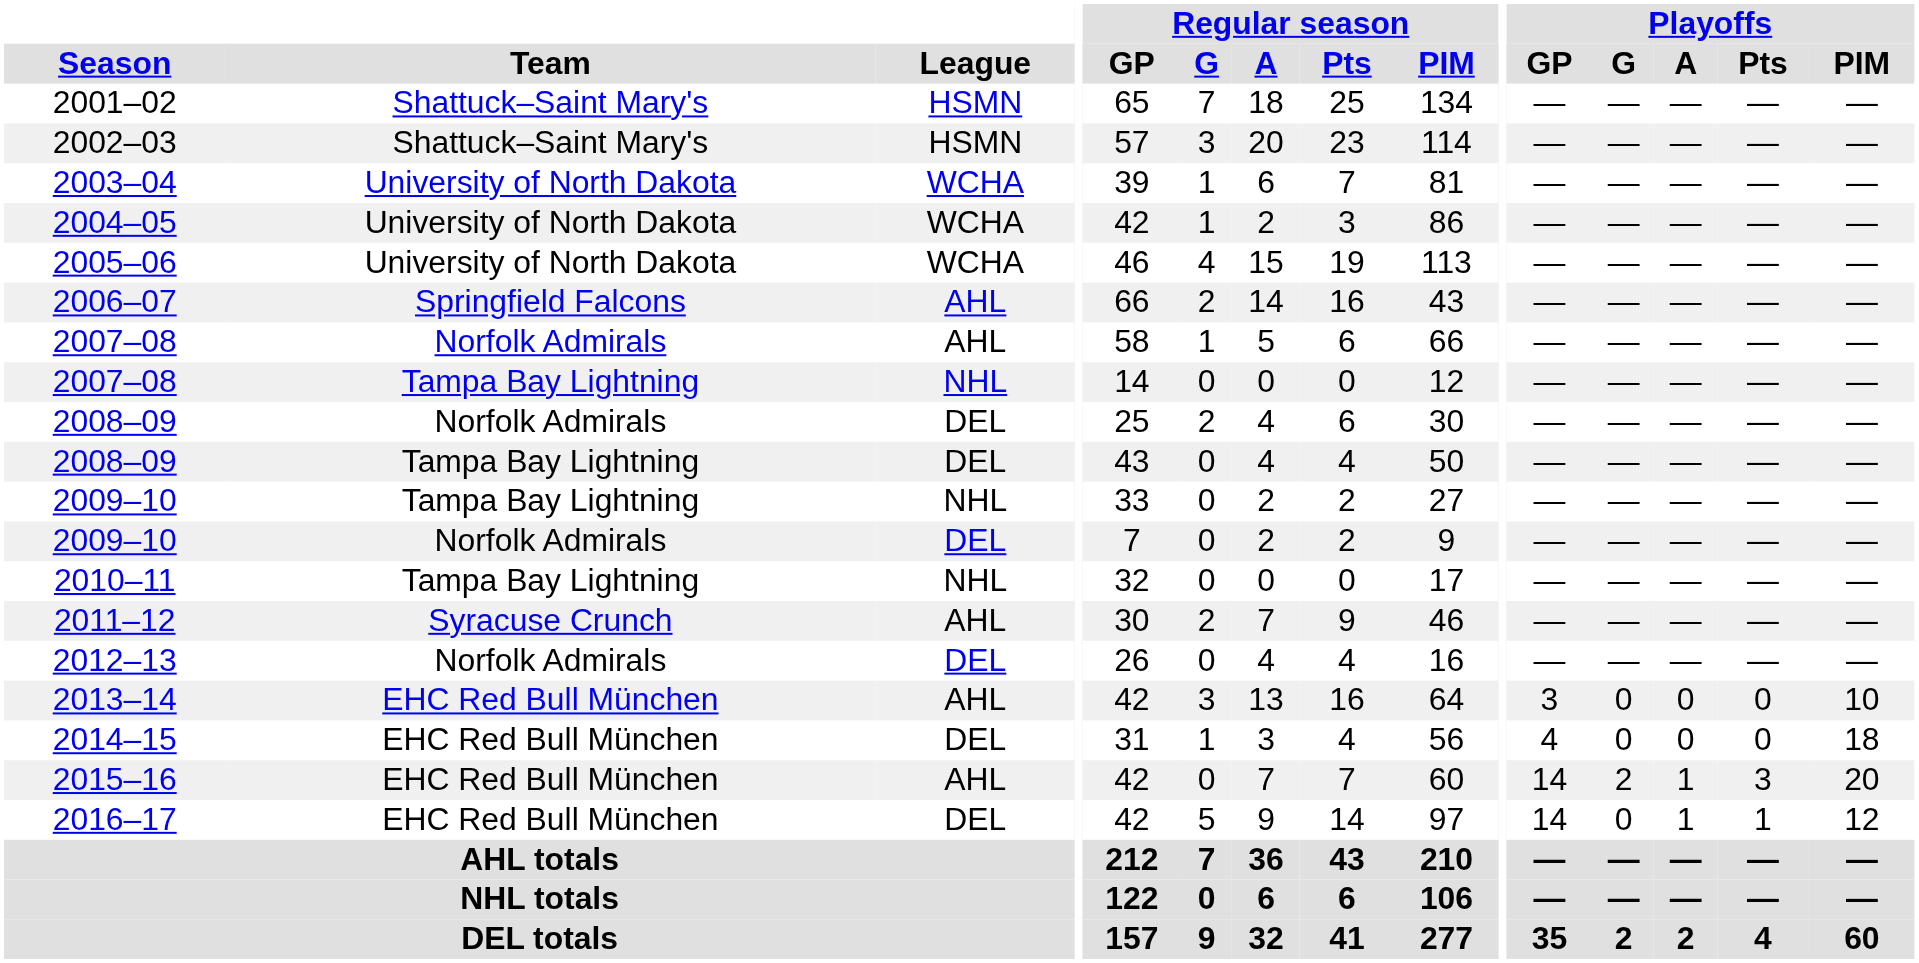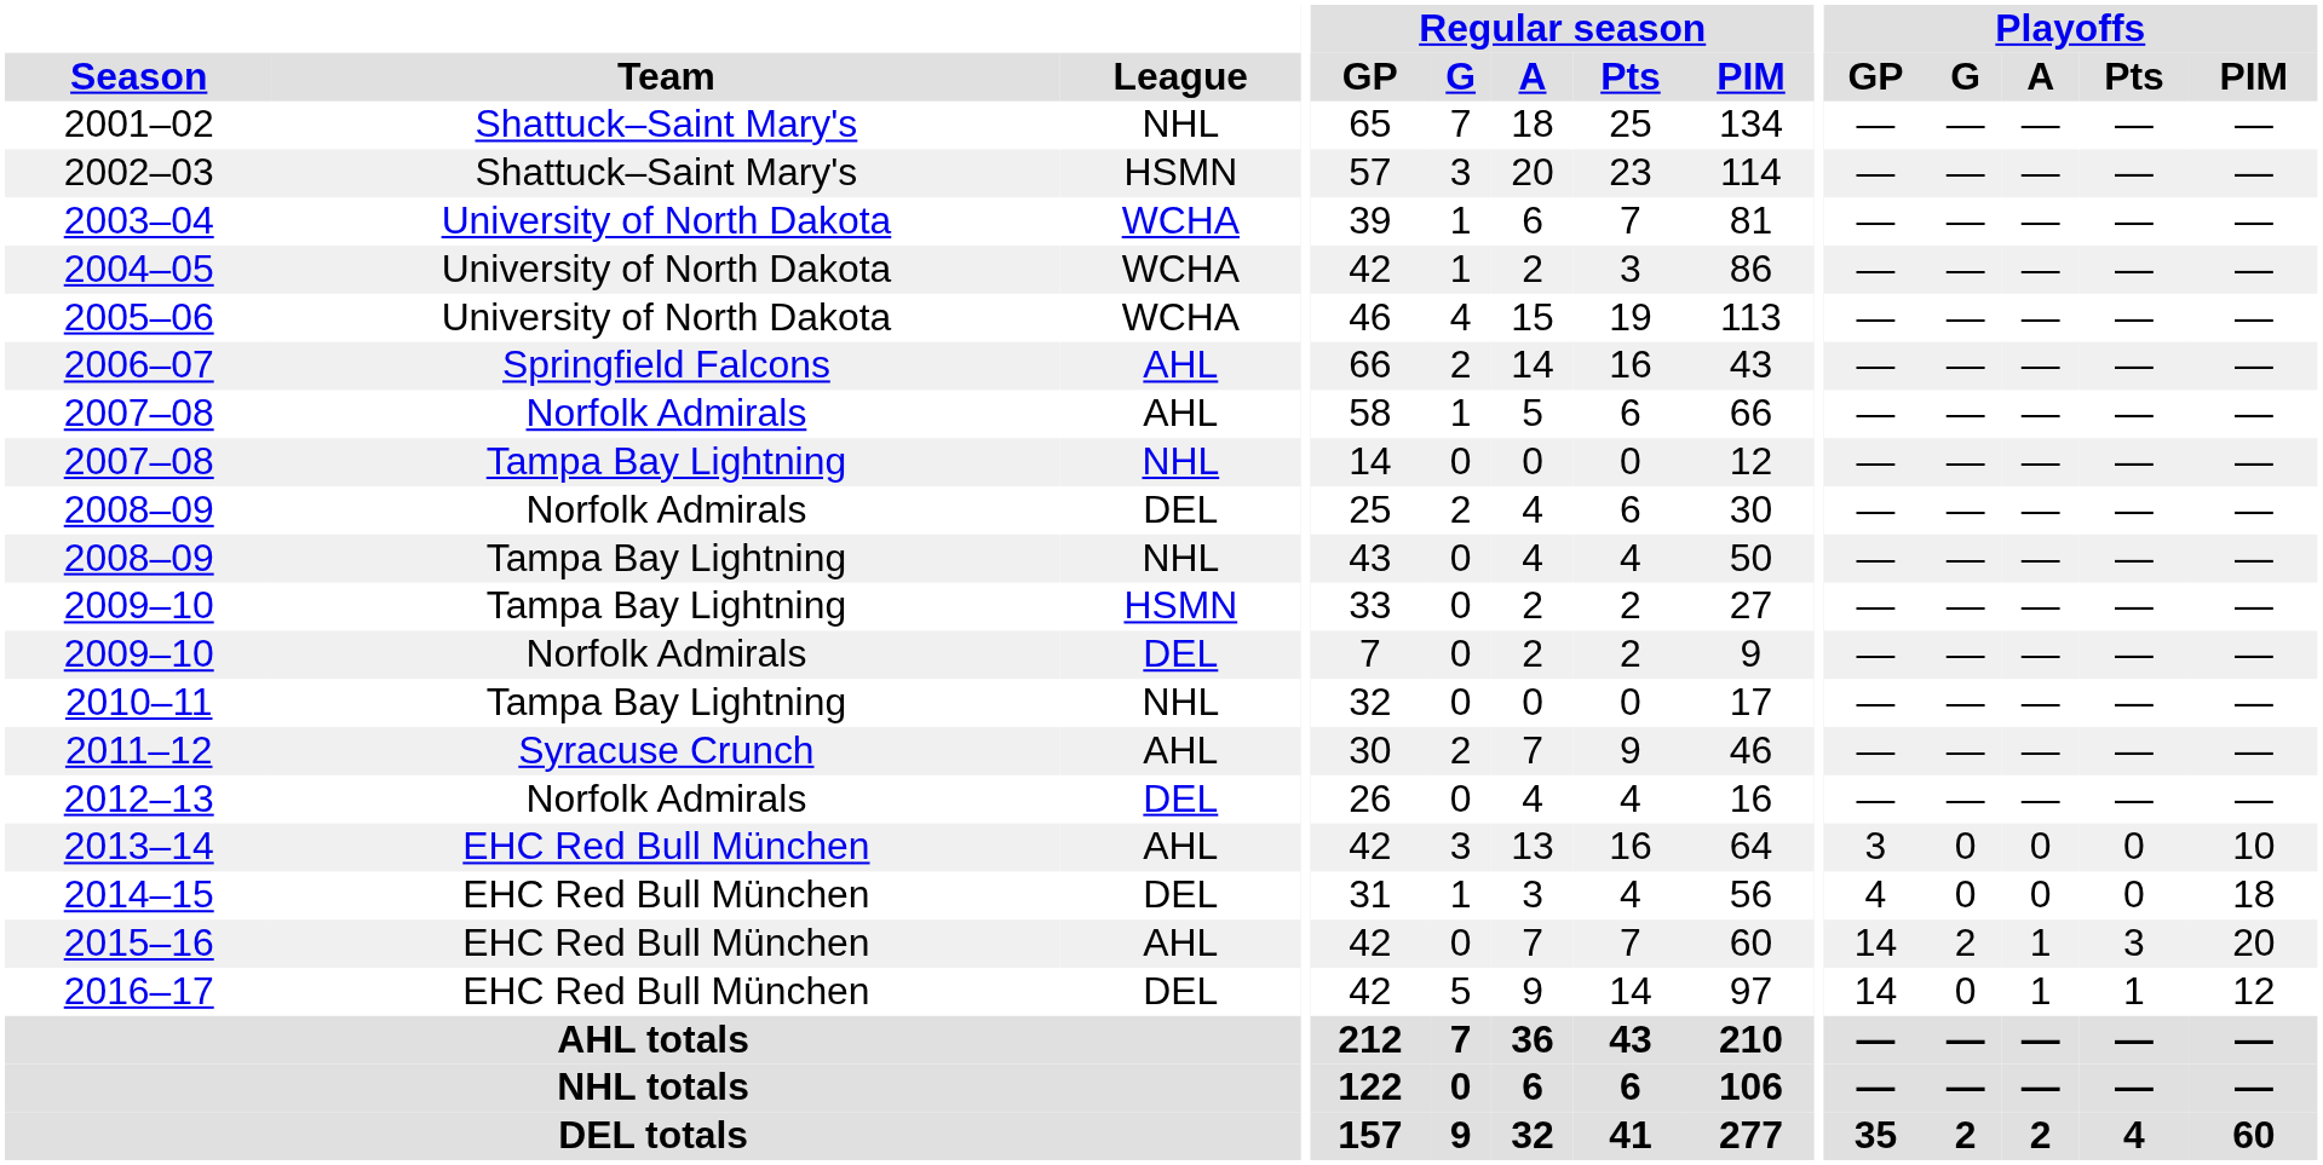 <table border="0" cellpadding="1" cellspacing="0" style="text-align:center; width:60em">
 <tr bgcolor="#e0e0e0">
 <th colspan="3" bgcolor="#ffffff"></th>
 <th rowspan="103" bgcolor="#ffffff"></th>
 <th colspan="5"><a href='#'>Regular season</a></th>
 <th rowspan="103" bgcolor="#ffffff"></th>
 <th colspan="5"><a href='#'>Playoffs</a></th>
 </tr>
 <tr bgcolor="#e0e0e0">
 <th><a href='#'>Season</a></th>
 <th>Team</th>
 <th>League</th>
 <th>GP</th>
 <th><a href='#'>G</a></th>
 <th><a href='#'>A</a></th>
 <th><a href='#'>Pts</a></th>
 <th><a href='#'>PIM</a></th>
 <th>GP</th>
 <th>G</th>
 <th>A</th>
 <th>Pts</th>
 <th>PIM</th>
 </tr>
 <tr>
 <td>2001–02</td>
 <td><a href='#'>Shattuck–Saint Mary's</a></td>
-<td><a href='#'>HSMN</a></td>
+<td>NHL</td>
 <td>65</td>
 <td>7</td>
 <td>18</td>
 <td>25</td>
 <td>134</td>
 <td>—</td>
 <td>—</td>
 <td>—</td>
 <td>—</td>
 <td>—</td>
 </tr>
 <tr bgcolor="#f0f0f0">
 <td>2002–03</td>
 <td>Shattuck–Saint Mary's</td>
 <td>HSMN</td>
 <td>57</td>
 <td>3</td>
 <td>20</td>
 <td>23</td>
 <td>114</td>
 <td>—</td>
 <td>—</td>
 <td>—</td>
 <td>—</td>
 <td>—</td>
 </tr>
 <tr>
 <td><a href='#'>2003–04</a></td>
 <td><a href='#'>University of North Dakota</a></td>
 <td><a href='#'>WCHA</a></td>
 <td>39</td>
 <td>1</td>
 <td>6</td>
 <td>7</td>
 <td>81</td>
 <td>—</td>
 <td>—</td>
 <td>—</td>
 <td>—</td>
 <td>—</td>
 </tr>
 <tr bgcolor="#f0f0f0">
 <td><a href='#'>2004–05</a></td>
 <td>University of North Dakota</td>
 <td>WCHA</td>
 <td>42</td>
 <td>1</td>
 <td>2</td>
 <td>3</td>
 <td>86</td>
 <td>—</td>
 <td>—</td>
 <td>—</td>
 <td>—</td>
 <td>—</td>
 </tr>
 <tr>
 <td><a href='#'>2005–06</a></td>
 <td>University of North Dakota</td>
 <td>WCHA</td>
 <td>46</td>
 <td>4</td>
 <td>15</td>
 <td>19</td>
 <td>113</td>
 <td>—</td>
 <td>—</td>
 <td>—</td>
 <td>—</td>
 <td>—</td>
 </tr>
 <tr bgcolor="#f0f0f0">
 <td><a href='#'>2006–07</a></td>
 <td><a href='#'>Springfield Falcons</a></td>
 <td><a href='#'>AHL</a></td>
 <td>66</td>
 <td>2</td>
 <td>14</td>
 <td>16</td>
 <td>43</td>
 <td>—</td>
 <td>—</td>
 <td>—</td>
 <td>—</td>
 <td>—</td>
 </tr>
 <tr>
 <td><a href='#'>2007–08</a></td>
 <td><a href='#'>Norfolk Admirals</a></td>
 <td>AHL</td>
 <td>58</td>
 <td>1</td>
 <td>5</td>
 <td>6</td>
 <td>66</td>
 <td>—</td>
 <td>—</td>
 <td>—</td>
 <td>—</td>
 <td>—</td>
 </tr>
 <tr bgcolor="#f0f0f0">
 <td><a href='#'>2007–08</a></td>
 <td><a href='#'>Tampa Bay Lightning</a></td>
 <td><a href='#'>NHL</a></td>
 <td>14</td>
 <td>0</td>
 <td>0</td>
 <td>0</td>
 <td>12</td>
 <td>—</td>
 <td>—</td>
 <td>—</td>
 <td>—</td>
 <td>—</td>
 </tr>
 <tr>
 <td><a href='#'>2008–09</a></td>
 <td>Norfolk Admirals</td>
 <td>DEL</td>
 <td>25</td>
 <td>2</td>
 <td>4</td>
 <td>6</td>
 <td>30</td>
 <td>—</td>
 <td>—</td>
 <td>—</td>
 <td>—</td>
 <td>—</td>
 </tr>
 <tr bgcolor="#f0f0f0">
 <td><a href='#'>2008–09</a></td>
 <td>Tampa Bay Lightning</td>
-<td>DEL</td>
+<td>NHL</td>
 <td>43</td>
 <td>0</td>
 <td>4</td>
 <td>4</td>
 <td>50</td>
 <td>—</td>
 <td>—</td>
 <td>—</td>
 <td>—</td>
 <td>—</td>
 </tr>
 <tr>
 <td><a href='#'>2009–10</a></td>
 <td>Tampa Bay Lightning</td>
-<td>NHL</td>
+<td><a href='#'>HSMN</a></td>
 <td>33</td>
 <td>0</td>
 <td>2</td>
 <td>2</td>
 <td>27</td>
 <td>—</td>
 <td>—</td>
 <td>—</td>
 <td>—</td>
 <td>—</td>
 </tr>
 <tr bgcolor="#f0f0f0">
 <td><a href='#'>2009–10</a></td>
 <td>Norfolk Admirals</td>
 <td><a href='#'>DEL</a></td>
 <td>7</td>
 <td>0</td>
 <td>2</td>
 <td>2</td>
 <td>9</td>
 <td>—</td>
 <td>—</td>
 <td>—</td>
 <td>—</td>
 <td>—</td>
 </tr>
 <tr>
 <td><a href='#'>2010–11</a></td>
 <td>Tampa Bay Lightning</td>
 <td>NHL</td>
 <td>32</td>
 <td>0</td>
 <td>0</td>
 <td>0</td>
 <td>17</td>
 <td>—</td>
 <td>—</td>
 <td>—</td>
 <td>—</td>
 <td>—</td>
 </tr>
 <tr bgcolor="#f0f0f0">
 <td><a href='#'>2011–12</a></td>
 <td><a href='#'>Syracuse Crunch</a></td>
 <td>AHL</td>
 <td>30</td>
 <td>2</td>
 <td>7</td>
 <td>9</td>
 <td>46</td>
 <td>—</td>
 <td>—</td>
 <td>—</td>
 <td>—</td>
 <td>—</td>
 </tr>
 <tr>
 <td><a href='#'>2012–13</a></td>
 <td>Norfolk Admirals</td>
 <td><a href='#'>DEL</a></td>
 <td>26</td>
 <td>0</td>
 <td>4</td>
 <td>4</td>
 <td>16</td>
 <td>—</td>
 <td>—</td>
 <td>—</td>
 <td>—</td>
 <td>—</td>
 </tr>
 <tr bgcolor="#f0f0f0">
 <td><a href='#'>2013–14</a></td>
 <td><a href='#'>EHC Red Bull München</a></td>
 <td>AHL</td>
 <td>42</td>
 <td>3</td>
 <td>13</td>
 <td>16</td>
 <td>64</td>
 <td>3</td>
 <td>0</td>
 <td>0</td>
 <td>0</td>
 <td>10</td>
 </tr>
 <tr>
 <td><a href='#'>2014–15</a></td>
 <td>EHC Red Bull München</td>
 <td>DEL</td>
 <td>31</td>
 <td>1</td>
 <td>3</td>
 <td>4</td>
 <td>56</td>
 <td>4</td>
 <td>0</td>
 <td>0</td>
 <td>0</td>
 <td>18</td>
 </tr>
 <tr bgcolor="#f0f0f0">
 <td><a href='#'>2015–16</a></td>
 <td>EHC Red Bull München</td>
 <td>AHL</td>
 <td>42</td>
 <td>0</td>
 <td>7</td>
 <td>7</td>
 <td>60</td>
 <td>14</td>
 <td>2</td>
 <td>1</td>
 <td>3</td>
 <td>20</td>
 </tr>
 <tr>
 <td><a href='#'>2016–17</a></td>
 <td>EHC Red Bull München</td>
 <td>DEL</td>
 <td>42</td>
 <td>5</td>
 <td>9</td>
 <td>14</td>
 <td>97</td>
 <td>14</td>
 <td>0</td>
 <td>1</td>
 <td>1</td>
 <td>12</td>
 </tr>
 <tr bgcolor="#e0e0e0">
 <th colspan="3">AHL totals</th>
 <th>212</th>
 <th>7</th>
 <th>36</th>
 <th>43</th>
 <th>210</th>
 <th>—</th>
 <th>—</th>
 <th>—</th>
 <th>—</th>
 <th>—</th>
 </tr>
 <tr bgcolor="#e0e0e0">
 <th colspan="3">NHL totals</th>
 <th>122</th>
 <th>0</th>
 <th>6</th>
 <th>6</th>
 <th>106</th>
 <th>—</th>
 <th>—</th>
 <th>—</th>
 <th>—</th>
 <th>—</th>
 </tr>
 <tr bgcolor="#e0e0e0">
 <th colspan="3">DEL totals</th>
 <th>157</th>
 <th>9</th>
 <th>32</th>
 <th>41</th>
 <th>277</th>
 <th>35</th>
 <th>2</th>
 <th>2</th>
 <th>4</th>
 <th>60</th>
 </tr>
 </table>
